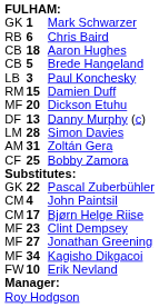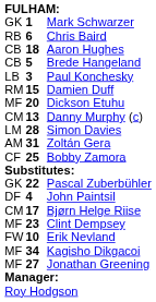 <table style="font-size: 90%" cellspacing="0" cellpadding="0" align=center>
 <tr>
 <td colspan="4"><strong>FULHAM:</strong></td>
 </tr>
 <tr>
 <th width=25></th>
 <th width=25></th>
 </tr>
 <tr>
 <td>GK</td>
 <td><strong>1</strong></td>
 <td> <a href='#'>Mark Schwarzer</a></td>
 </tr>
 <tr>
 <td>RB</td>
 <td><strong>6</strong></td>
 <td> <a href='#'>Chris Baird</a></td>
 </tr>
 <tr>
 <td>CB</td>
 <td><strong>18</strong></td>
 <td> <a href='#'>Aaron Hughes</a></td>
 </tr>
 <tr>
 <td>CB</td>
 <td><strong>5</strong></td>
 <td> <a href='#'>Brede Hangeland</a></td>
 <td></td>
 </tr>
 <tr>
 <td>LB</td>
 <td><strong>3</strong></td>
 <td> <a href='#'>Paul Konchesky</a></td>
 </tr>
 <tr>
 <td>RM</td>
 <td><strong>15</strong></td>
 <td> <a href='#'>Damien Duff</a></td>
 <td></td>
 <td></td>
 </tr>
 <tr>
 <td>MF</td>
 <td><strong>20</strong></td>
 <td> <a href='#'>Dickson Etuhu</a></td>
 </tr>
 <tr>
-<td>DF</td>
+<td>CM</td>
 <td><strong>13</strong></td>
 <td> <a href='#'>Danny Murphy</a> (<a href='#'>c</a>)</td>
 <td></td>
 <td></td>
 </tr>
 <tr>
 <td>LM</td>
 <td><strong>28</strong></td>
 <td> <a href='#'>Simon Davies</a></td>
 </tr>
 <tr>
 <td>AM</td>
 <td><strong>31</strong></td>
 <td> <a href='#'>Zoltán Gera</a></td>
 </tr>
 <tr>
 <td>CF</td>
 <td><strong>25</strong></td>
 <td> <a href='#'>Bobby Zamora</a></td>
 <td></td>
 <td></td>
 </tr>
 <tr>
 <td colspan=3><strong>Substitutes:</strong></td>
 </tr>
 <tr>
 <td>GK</td>
 <td><strong>22</strong></td>
 <td> <a href='#'>Pascal Zuberbühler</a></td>
 </tr>
 <tr>
-<td>CM</td>
+<td>DF</td>
 <td><strong>4</strong></td>
 <td> <a href='#'>John Paintsil</a></td>
 </tr>
 <tr>
 <td>CM</td>
 <td><strong>17</strong></td>
 <td> <a href='#'>Bjørn Helge Riise</a></td>
 </tr>
 <tr>
 <td>MF</td>
 <td><strong>23</strong></td>
 <td> <a href='#'>Clint Dempsey</a></td>
 <td></td>
 <td></td>
 </tr>
 <tr>
-<td>MF</td>
-<td><strong>27</strong></td>
-<td> <a href='#'>Jonathan Greening</a></td>
+<td>FW</td>
+<td><strong>10</strong></td>
+<td> <a href='#'>Erik Nevland</a></td>
 <td></td>
 <td></td>
 </tr>
 <tr>
 <td>MF</td>
 <td><strong>34</strong></td>
 <td> <a href='#'>Kagisho Dikgacoi</a></td>
 </tr>
 <tr>
-<td>FW</td>
-<td><strong>10</strong></td>
-<td> <a href='#'>Erik Nevland</a></td>
+<td>MF</td>
+<td><strong>27</strong></td>
+<td> <a href='#'>Jonathan Greening</a></td>
 <td></td>
 <td></td>
 </tr>
 <tr>
 <td colspan=3><strong>Manager:</strong></td>
 </tr>
 <tr>
 <td colspan=4> <a href='#'>Roy Hodgson</a></td>
 </tr>
 </table>
